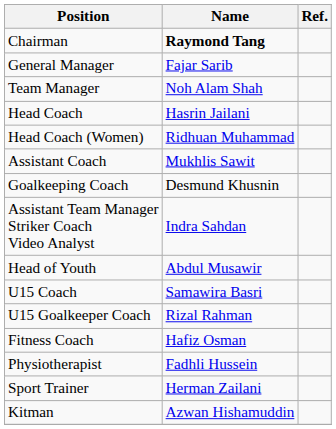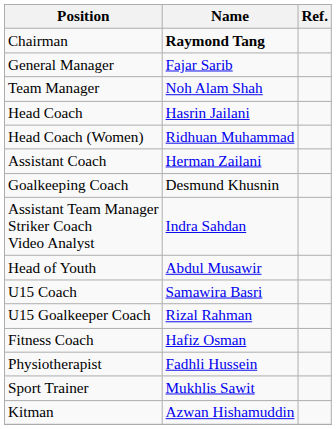 <table class="wikitable">
 <tr>
 <th>Position</th>
 <th>Name</th>
 <th>Ref.</th>
 </tr>
 <tr>
 <td>Chairman</td>
 <td><strong> Raymond Tang</strong></td>
 <td></td>
 </tr>
 <tr>
 <td>General Manager</td>
 <td> <a href='#'>Fajar Sarib</a></td>
 <td></td>
 </tr>
 <tr>
 <td>Team Manager</td>
 <td> <a href='#'>Noh Alam Shah</a></td>
 <td></td>
 </tr>
 <tr>
 <td>Head Coach</td>
 <td> <a href='#'>Hasrin Jailani</a></td>
 <td></td>
 </tr>
 <tr>
 <td>Head Coach (Women)</td>
 <td> <a href='#'>Ridhuan Muhammad</a></td>
 <td></td>
 </tr>
 <tr>
 <td>Assistant Coach</td>
-<td><a href='#'>Mukhlis Sawit</a></td>
+<td> <a href='#'>Herman Zailani</a></td>
 <td></td>
 </tr>
 <tr>
 <td>Goalkeeping Coach</td>
 <td> Desmund Khusnin</td>
 <td></td>
 </tr>
 <tr>
 <td>Assistant Team Manager <br> Striker Coach <br> Video Analyst</td>
 <td> <a href='#'>Indra Sahdan</a></td>
 <td></td>
 </tr>
 <tr>
 <td>Head of Youth</td>
 <td> <a href='#'>Abdul Musawir</a></td>
 <td></td>
 </tr>
 <tr>
 <td>U15 Coach</td>
 <td> <a href='#'>Samawira Basri</a></td>
 <td></td>
 </tr>
 <tr>
 <td>U15 Goalkeeper Coach</td>
 <td> <a href='#'>Rizal Rahman</a></td>
 <td></td>
 </tr>
 <tr>
 <td>Fitness Coach</td>
 <td> <a href='#'>Hafiz Osman</a></td>
 <td></td>
 </tr>
 <tr>
 <td>Physiotherapist</td>
 <td><a href='#'>Fadhli Hussein</a></td>
 <td></td>
 </tr>
 <tr>
 <td>Sport Trainer</td>
-<td> <a href='#'>Herman Zailani</a></td>
+<td><a href='#'>Mukhlis Sawit</a></td>
 <td></td>
 </tr>
 <tr>
 <td>Kitman</td>
 <td> <a href='#'>Azwan Hishamuddin</a></td>
 <td></td>
 </tr>
 <tr>
 </tr>
 </table>
